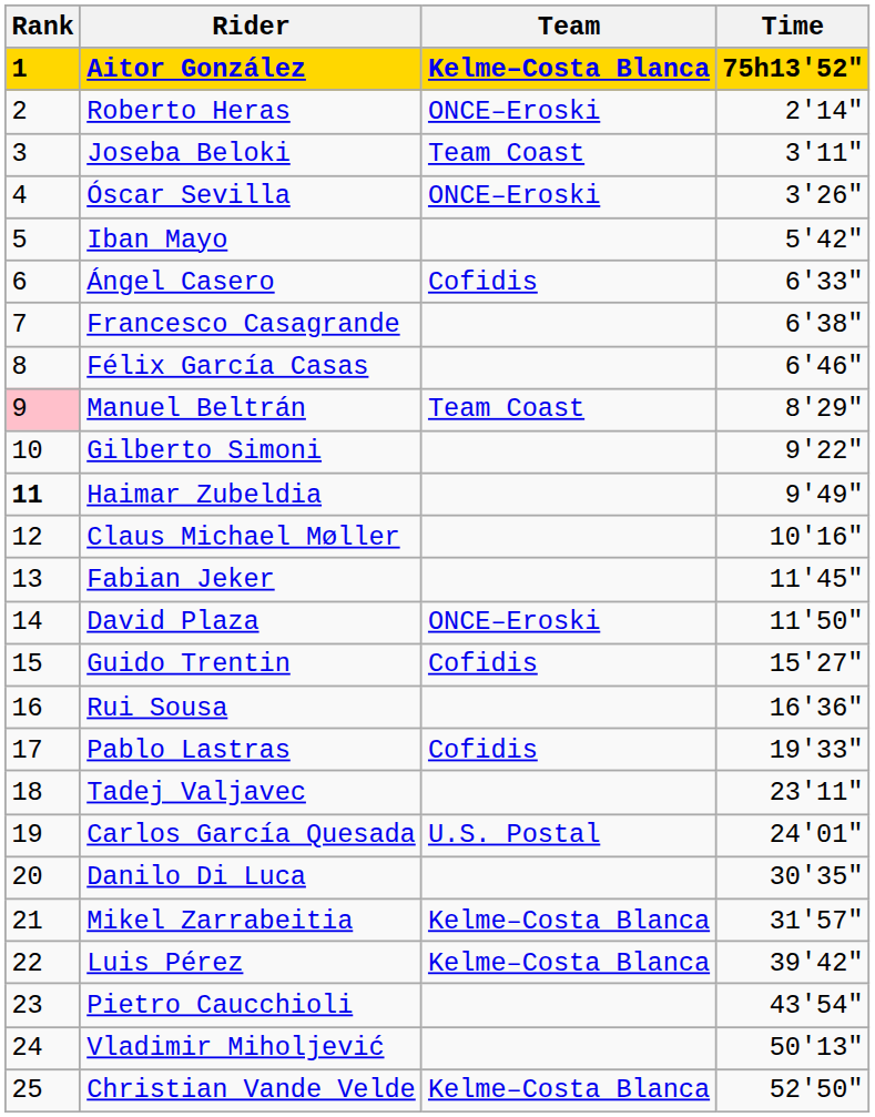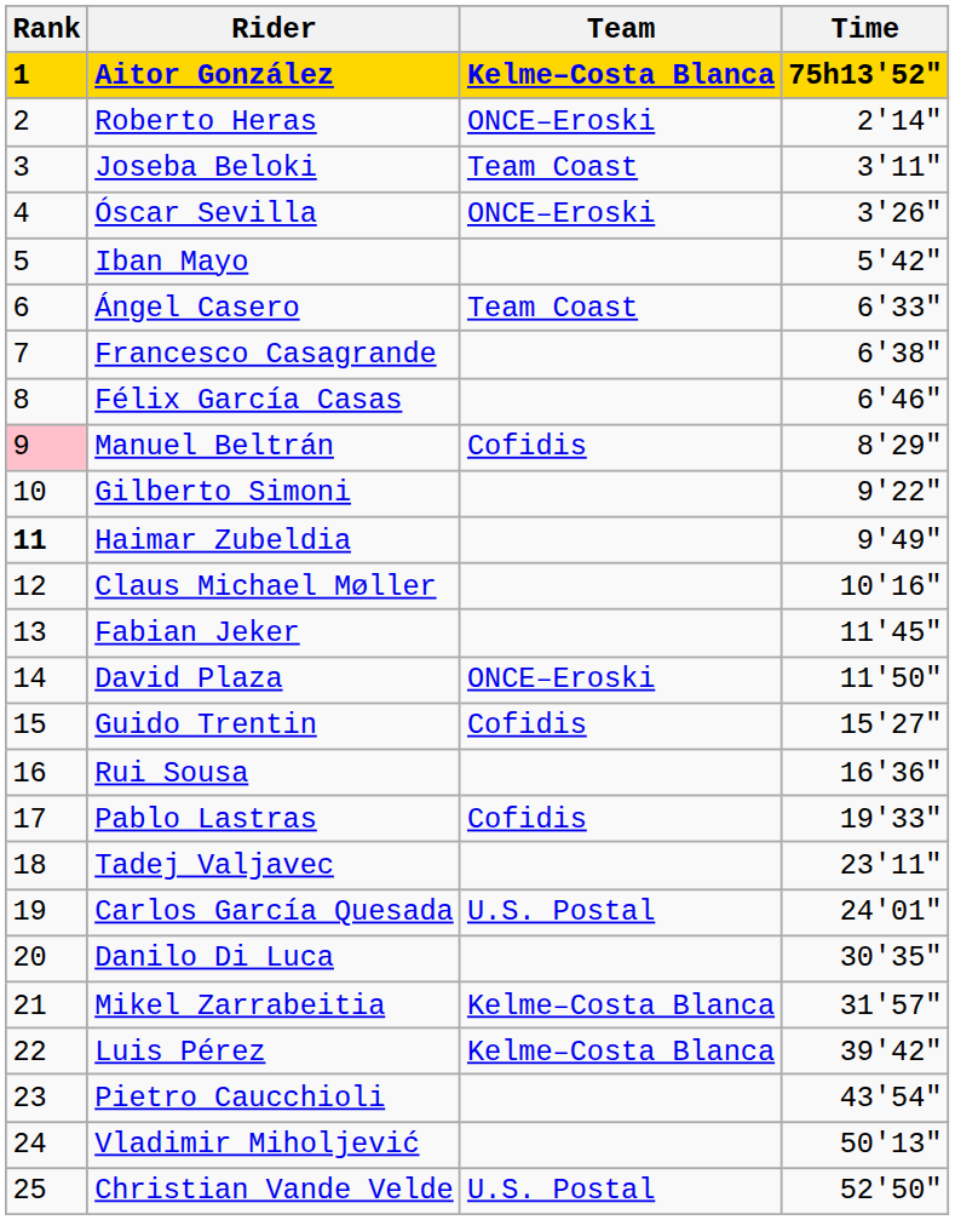 <table class="wikitable">
 <tr>
 <th>Rank</th>
 <th>Rider</th>
 <th>Team</th>
 <th>Time</th>
 </tr>
 <tr bgcolor=gold>
 <td><strong>1</strong></td>
 <td> <strong><a href='#'>Aitor González</a></strong></td>
 <td><strong><a href='#'>Kelme–Costa Blanca</a> </strong></td>
 <td align="right"><strong>75h13'52"</strong></td>
 </tr>
 <tr>
 <td>2</td>
 <td> <a href='#'>Roberto Heras</a></td>
 <td><a href='#'>ONCE–Eroski</a></td>
 <td align="right">2'14"</td>
 </tr>
 <tr>
 <td>3</td>
 <td> <a href='#'>Joseba Beloki</a></td>
 <td><a href='#'>Team Coast</a></td>
 <td align=right>3'11"</td>
 </tr>
 <tr>
 <td>4</td>
 <td> <a href='#'>Óscar Sevilla</a></td>
 <td><a href='#'>ONCE–Eroski</a></td>
 <td align="right">3'26"</td>
 </tr>
 <tr>
 <td>5</td>
 <td> <a href='#'>Iban Mayo</a></td>
 <td></td>
 <td align=right>5'42"</td>
 </tr>
 <tr>
 <td>6</td>
 <td> <a href='#'>Ángel Casero</a></td>
-<td><a href='#'>Cofidis</a></td>
+<td><a href='#'>Team Coast</a></td>
 <td align=right>6'33"</td>
 </tr>
 <tr>
 <td>7</td>
 <td> <a href='#'>Francesco Casagrande</a></td>
 <td></td>
 <td align=right>6'38"</td>
 </tr>
 <tr>
 <td>8</td>
 <td> <a href='#'>Félix García Casas</a></td>
 <td></td>
 <td align="right">6'46"</td>
 </tr>
 <tr>
 <td style="background: pink;">9</td>
 <td> <a href='#'>Manuel Beltrán</a></td>
-<td><a href='#'>Team Coast</a></td>
+<td><a href='#'>Cofidis</a></td>
 <td align="right">8'29"</td>
 </tr>
 <tr>
 <td>10</td>
 <td> <a href='#'>Gilberto Simoni</a></td>
 <td></td>
 <td align="right">9'22"</td>
 </tr>
 <tr>
 <td><strong>11</strong></td>
 <td> <a href='#'>Haimar Zubeldia</a></td>
 <td></td>
 <td align="right">9'49"</td>
 </tr>
 <tr>
 <td>12</td>
 <td> <a href='#'>Claus Michael Møller</a></td>
 <td></td>
 <td align="right">10'16"</td>
 </tr>
 <tr>
 <td>13</td>
 <td> <a href='#'>Fabian Jeker</a></td>
 <td></td>
 <td align=right>11'45"</td>
 </tr>
 <tr>
 <td>14</td>
 <td> <a href='#'>David Plaza</a></td>
 <td><a href='#'>ONCE–Eroski</a></td>
 <td align="right">11'50"</td>
 </tr>
 <tr>
 <td>15</td>
 <td> <a href='#'>Guido Trentin</a></td>
 <td><a href='#'>Cofidis</a></td>
 <td align=right>15'27"</td>
 </tr>
 <tr>
 <td>16</td>
 <td> <a href='#'>Rui Sousa</a></td>
 <td></td>
 <td align=right>16'36"</td>
 </tr>
 <tr>
 <td>17</td>
 <td> <a href='#'>Pablo Lastras</a></td>
 <td><a href='#'>Cofidis</a></td>
 <td align=right>19'33"</td>
 </tr>
 <tr>
 <td>18</td>
 <td> <a href='#'>Tadej Valjavec</a></td>
 <td></td>
 <td align=right>23'11"</td>
 </tr>
 <tr>
 <td>19</td>
 <td> <a href='#'>Carlos García Quesada</a></td>
 <td><a href='#'>U.S. Postal</a></td>
 <td align="right">24'01"</td>
 </tr>
 <tr>
 <td>20</td>
 <td> <a href='#'>Danilo Di Luca</a></td>
 <td></td>
 <td align="right">30'35"</td>
 </tr>
 <tr>
 <td>21</td>
 <td> <a href='#'>Mikel Zarrabeitia</a></td>
 <td><a href='#'>Kelme–Costa Blanca</a></td>
 <td align=right>31'57"</td>
 </tr>
 <tr>
 <td>22</td>
 <td> <a href='#'>Luis Pérez</a></td>
 <td><a href='#'>Kelme–Costa Blanca</a></td>
 <td align=right>39'42"</td>
 </tr>
 <tr>
 <td>23</td>
 <td> <a href='#'>Pietro Caucchioli</a></td>
 <td></td>
 <td align=right>43'54"</td>
 </tr>
 <tr>
 <td>24</td>
 <td> <a href='#'>Vladimir Miholjević</a></td>
 <td></td>
 <td align="right">50'13"</td>
 </tr>
 <tr>
 <td>25</td>
 <td> <a href='#'>Christian Vande Velde</a></td>
-<td><a href='#'>Kelme–Costa Blanca</a></td>
+<td><a href='#'>U.S. Postal</a></td>
 <td align="right">52'50"</td>
 </tr>
 </table>
